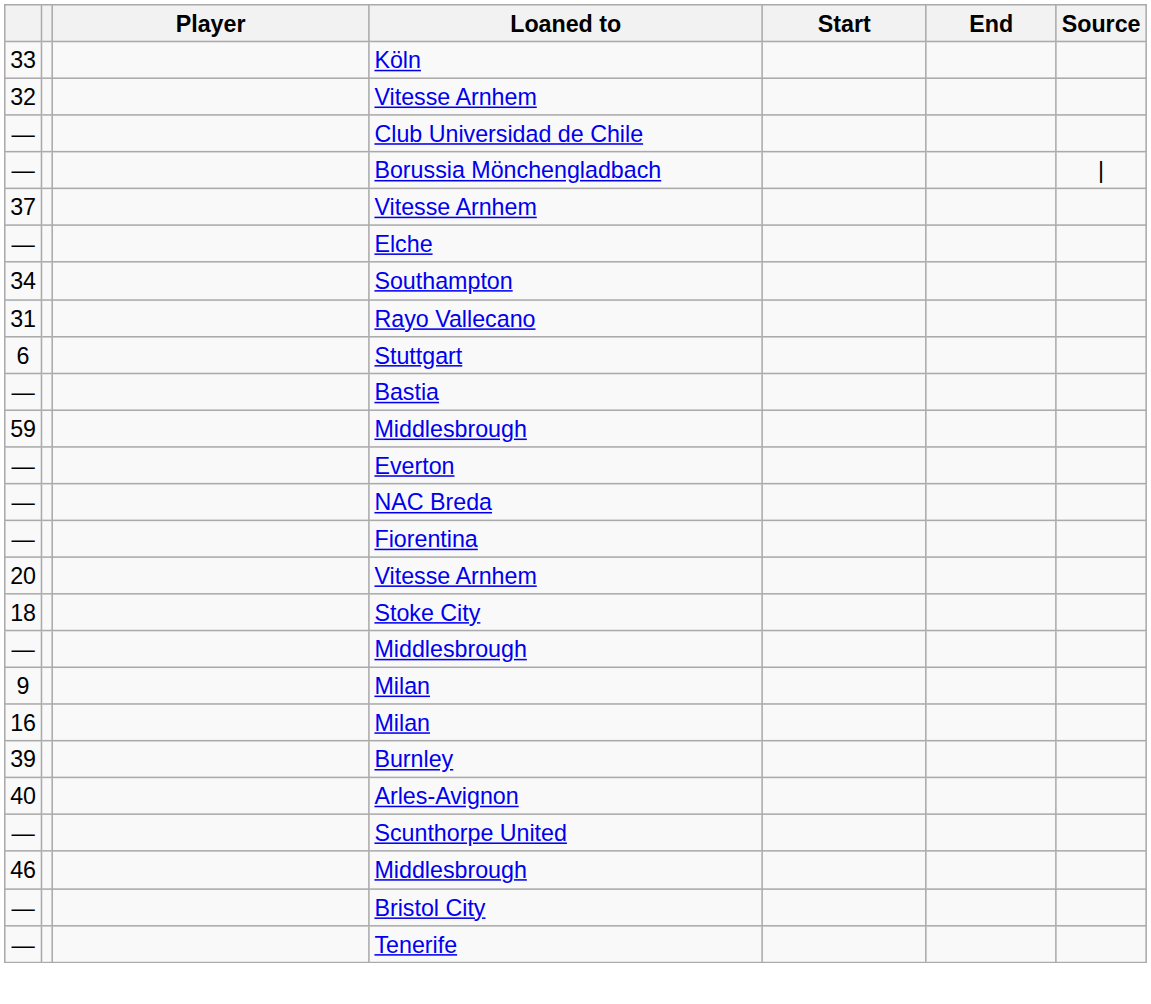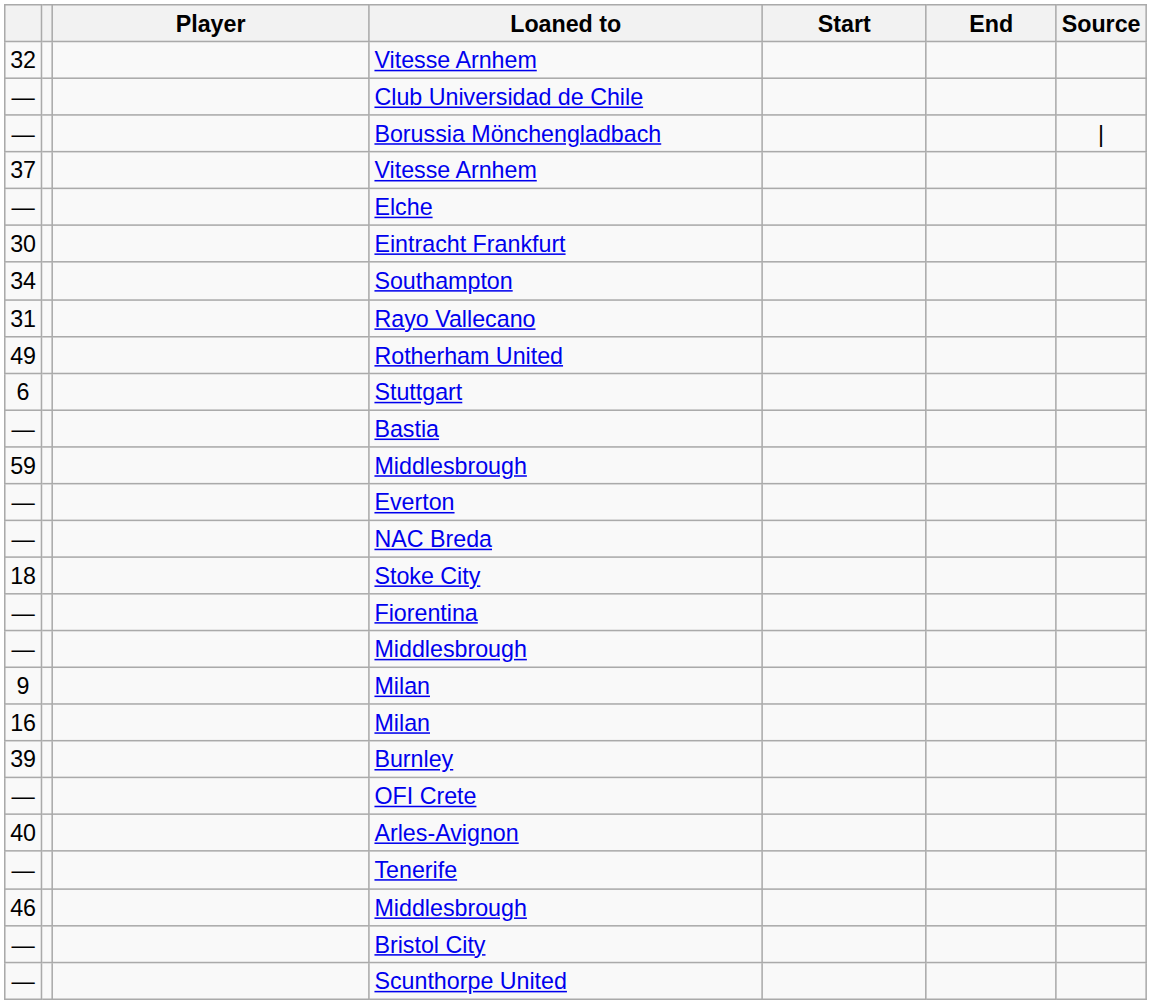 <table class="wikitable plainrowheaders sortable" style="font-size:95%">
 <tr>
 <th></th>
 <th></th>
 <th scope="col" style="width:200px;">Player</th>
 <th scope="col" style="width:250px;">Loaned to</th>
 <th scope="col" style="width:100px;">Start</th>
 <th scope="col" style="width:78px;">End</th>
 <th>Source</th>
-</tr>
-<tr>
-<td align=center>33</td>
-<td align=center></td>
-<td></td>
-<td> <a href='#'>Köln</a></td>
-<td align=center></td>
-<td align=center></td>
-<td align=center></td>
 </tr>
 <tr>
 <td align=center>32</td>
 <td align=center></td>
 <td></td>
 <td> <a href='#'>Vitesse Arnhem</a></td>
 <td align=center></td>
 <td align=center></td>
 <td align=center></td>
 </tr>
 <tr>
 <td align=center>—</td>
 <td align=center></td>
 <td></td>
 <td> <a href='#'>Club Universidad de Chile</a></td>
 <td align=center></td>
 <td align=center></td>
 <td align=center></td>
 </tr>
 <tr>
 <td align=center>—</td>
 <td align=center></td>
 <td></td>
 <td> <a href='#'>Borussia Mönchengladbach</a></td>
 <td align=center></td>
 <td align=center></td>
 <td align=center>|</td>
 </tr>
 <tr>
 <td align=center>37</td>
 <td align=center></td>
 <td></td>
 <td> <a href='#'>Vitesse Arnhem</a></td>
 <td align=center></td>
 <td align=center></td>
 <td align=center></td>
 </tr>
 <tr>
 <td align=center>—</td>
 <td align=center></td>
 <td></td>
 <td> <a href='#'>Elche</a></td>
 <td align=center></td>
 <td align=center></td>
 <td align=center></td>
 </tr>
 <tr>
+<td align=center>30</td>
+<td align=center></td>
+<td></td>
+<td> <a href='#'>Eintracht Frankfurt</a></td>
+<td align=center></td>
+<td align=center></td>
+<td align=center></td>
+</tr>
+<tr>
 <td align=center>34</td>
 <td align=center></td>
 <td></td>
 <td> <a href='#'>Southampton</a></td>
 <td align=center></td>
 <td align=center></td>
 <td align=center></td>
 </tr>
 <tr>
 <td align=center>31</td>
 <td align=center></td>
 <td></td>
 <td> <a href='#'>Rayo Vallecano</a></td>
+<td align=center></td>
+<td align=center></td>
+<td align=center></td>
+</tr>
+<tr>
+<td align=center>49</td>
+<td align=center></td>
+<td></td>
+<td> <a href='#'>Rotherham United</a></td>
 <td align=center></td>
 <td align=center></td>
 <td align=center></td>
 </tr>
 <tr>
 <td align=center>6</td>
 <td align=center></td>
 <td></td>
 <td> <a href='#'>Stuttgart</a></td>
 <td align=center></td>
 <td align=center></td>
 <td align=center></td>
 </tr>
 <tr>
 <td align=center>—</td>
 <td align=center></td>
 <td></td>
 <td> <a href='#'>Bastia</a></td>
 <td align=center></td>
 <td align=center></td>
 <td align=center></td>
 </tr>
 <tr>
 <td align=center>59</td>
 <td align=center></td>
 <td></td>
 <td> <a href='#'>Middlesbrough</a></td>
 <td align=center></td>
 <td align=center></td>
 <td align=center></td>
 </tr>
 <tr>
 <td align=center>—</td>
 <td align=center></td>
 <td></td>
 <td> <a href='#'>Everton</a></td>
 <td align=center></td>
 <td align=center></td>
 <td align=center></td>
 </tr>
 <tr>
 <td align=center>—</td>
 <td align=center></td>
 <td></td>
 <td> <a href='#'>NAC Breda</a></td>
 <td align=center></td>
 <td align=center></td>
 <td align=center></td>
 </tr>
 <tr>
-<td align=center>—</td>
+<td align=center>18</td>
 <td align=center></td>
 <td></td>
-<td> <a href='#'>Fiorentina</a></td>
+<td> <a href='#'>Stoke City</a></td>
 <td align=center></td>
 <td align=center></td>
 <td align=center></td>
 </tr>
 <tr>
-<td align=center>20</td>
+<td align=center>—</td>
 <td align=center></td>
 <td></td>
-<td> <a href='#'>Vitesse Arnhem</a></td>
-<td align=center></td>
-<td align=center></td>
-<td align=center></td>
-</tr>
-<tr>
-<td align=center>18</td>
-<td align=center></td>
-<td></td>
-<td> <a href='#'>Stoke City</a></td>
+<td> <a href='#'>Fiorentina</a></td>
 <td align=center></td>
 <td align=center></td>
 <td align=center></td>
 </tr>
 <tr>
 <td align=center>—</td>
 <td align=center></td>
 <td></td>
 <td> <a href='#'>Middlesbrough</a></td>
 <td align=center></td>
 <td align=center></td>
 <td align=center></td>
 </tr>
 <tr>
 <td align=center>9</td>
 <td align=center></td>
 <td></td>
 <td> <a href='#'>Milan</a></td>
 <td align=center></td>
 <td align=center></td>
 <td align=center></td>
 </tr>
 <tr>
 <td align=center>16</td>
 <td align=center></td>
 <td></td>
 <td> <a href='#'>Milan</a></td>
 <td align=center></td>
 <td align=center></td>
 <td align=center></td>
 </tr>
 <tr>
 <td align=center>39</td>
 <td align=center></td>
 <td></td>
 <td> <a href='#'>Burnley</a></td>
 <td align=center></td>
 <td align=center></td>
 <td align=center></td>
 </tr>
 <tr>
+<td align=center>—</td>
+<td align=center></td>
+<td></td>
+<td> <a href='#'>OFI Crete</a></td>
+<td align=center></td>
+<td align=center></td>
+<td align=center></td>
+</tr>
+<tr>
 <td align=center>40</td>
 <td align=center></td>
 <td></td>
 <td> <a href='#'>Arles-Avignon</a></td>
 <td align=center></td>
 <td align=center></td>
 <td align=center></td>
 </tr>
 <tr>
 <td align=center>—</td>
 <td align=center></td>
 <td></td>
-<td> <a href='#'>Scunthorpe United</a></td>
+<td> <a href='#'>Tenerife</a></td>
 <td align=center></td>
 <td align=center></td>
 <td align=center></td>
 </tr>
 <tr>
 <td align=center>46</td>
 <td align=center></td>
 <td></td>
 <td> <a href='#'>Middlesbrough</a></td>
 <td align=center></td>
 <td align=center></td>
 <td align=center></td>
 </tr>
 <tr>
 <td align=center>—</td>
 <td align=center></td>
 <td></td>
 <td> <a href='#'>Bristol City</a></td>
 <td align=center></td>
 <td align=center></td>
 <td align=center></td>
 </tr>
 <tr>
 <td align=center>—</td>
 <td align=center></td>
 <td></td>
-<td> <a href='#'>Tenerife</a></td>
+<td> <a href='#'>Scunthorpe United</a></td>
 <td align=center></td>
 <td align=center></td>
 <td align=center></td>
 </tr>
 </table>
